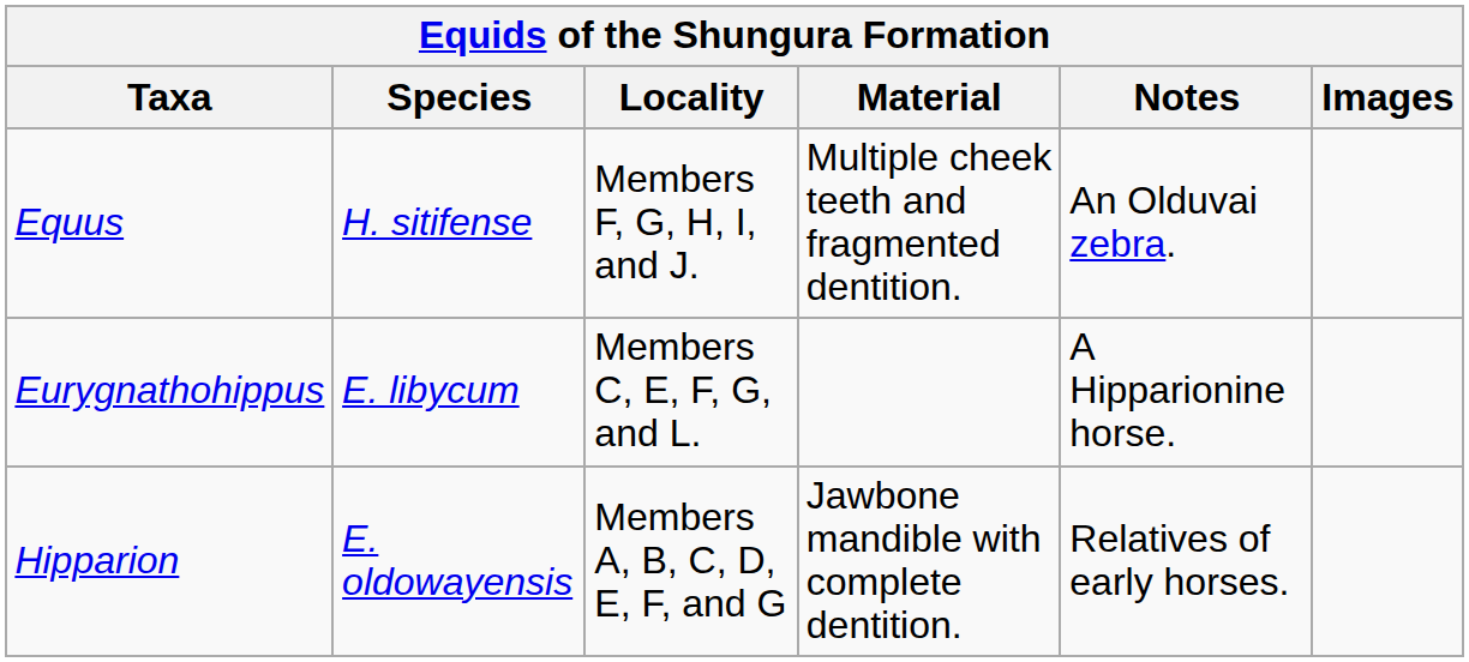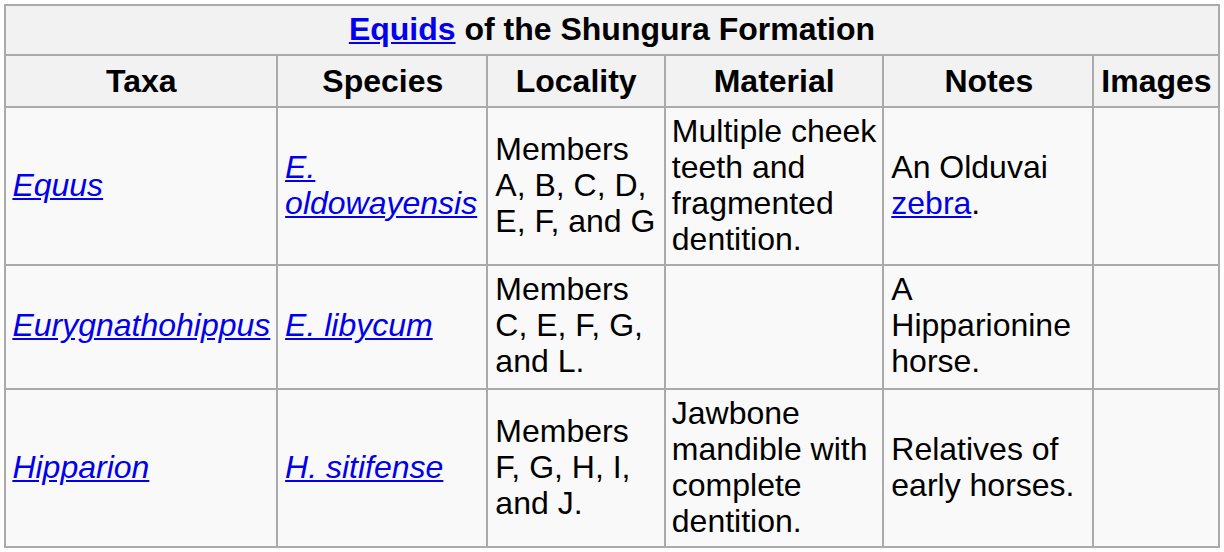 <table class="wikitable" align="center">
 <tr>
 <th colspan="7" align="center"><strong><a href='#'>Equids</a></strong> of the Shungura Formation</th>
 </tr>
 <tr>
 <th>Taxa</th>
 <th>Species</th>
 <th>Locality</th>
 <th>Material</th>
 <th>Notes</th>
 <th>Images</th>
 </tr>
 <tr>
 <td><em><a href='#'>Equus</a></em></td>
-<td><em><a href='#'>H. sitifense</a></em></td>
-<td>Members F, G, H, I, and J.</td>
+<td><em><a href='#'>E. oldowayensis</a></em></td>
+<td>Members A, B, C, D, E, F, and G</td>
 <td>Multiple cheek teeth and fragmented dentition.</td>
 <td>An Olduvai <a href='#'>zebra</a>.</td>
 <td></td>
 </tr>
 <tr>
 <td><em><a href='#'>Eurygnathohippus</a></em></td>
 <td><em><a href='#'>E. libycum</a></em></td>
 <td>Members C, E, F, G, and L.</td>
 <td></td>
 <td>A Hipparionine horse.</td>
 <td></td>
 </tr>
 <tr>
 <td><em><a href='#'>Hipparion</a></em></td>
-<td><em><a href='#'>E. oldowayensis</a></em></td>
-<td>Members A, B, C, D, E, F, and G</td>
+<td><em><a href='#'>H. sitifense</a></em></td>
+<td>Members F, G, H, I, and J.</td>
 <td>Jawbone mandible with complete dentition.</td>
 <td>Relatives of early horses.</td>
 <td></td>
 </tr>
 </table>
